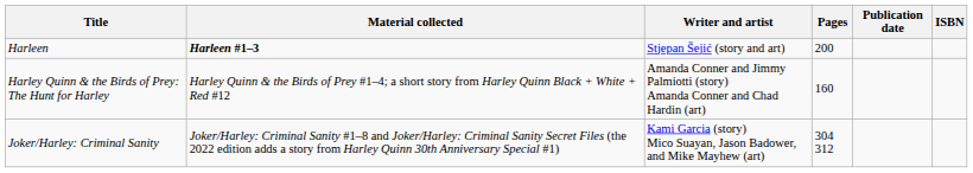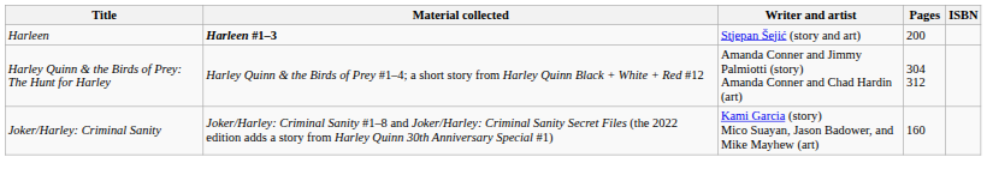 <table class="wikitable mw-collapsible autocollapse">
 <tr>
 <th>Title</th>
 <th>Material collected</th>
 <th>Writer and artist</th>
 <th>Pages</th>
-<th>Publication date</th>
 <th>ISBN</th>
 </tr>
 <tr>
 <td><em>Harleen</em></td>
 <td><strong><em>Harleen</em> #1–3</strong></td>
 <td><a href='#'>Stjepan Šejić</a> (story and art)</td>
 <td>200</td>
 <td></td>
-<td></td>
 </tr>
 <tr>
 <td><em>Harley Quinn & the Birds of Prey: The Hunt for Harley</em></td>
 <td><em>Harley Quinn & the Birds of Prey</em> #1–4; a short story from <em>Harley Quinn Black + White + Red</em> #12</td>
 <td>Amanda Conner and Jimmy Palmiotti (story)<br>Amanda Conner and Chad Hardin (art)</td>
-<td>160</td>
-<td></td>
+<td>304 312</td>
 <td></td>
 </tr>
 <tr>
 <td><em>Joker/Harley: Criminal Sanity</em></td>
 <td><em>Joker/Harley: Criminal Sanity</em> #1–8 and <em>Joker/Harley: Criminal Sanity Secret Files</em> (the 2022 edition adds a story from <em>Harley Quinn 30th Anniversary Special</em> #1)</td>
 <td><a href='#'>Kami Garcia</a> (story)<br> Mico Suayan, Jason Badower, and Mike Mayhew (art)</td>
-<td>304 312</td>
-<td> </td>
+<td>160</td>
 <td> </td>
 </tr>
 </table>
